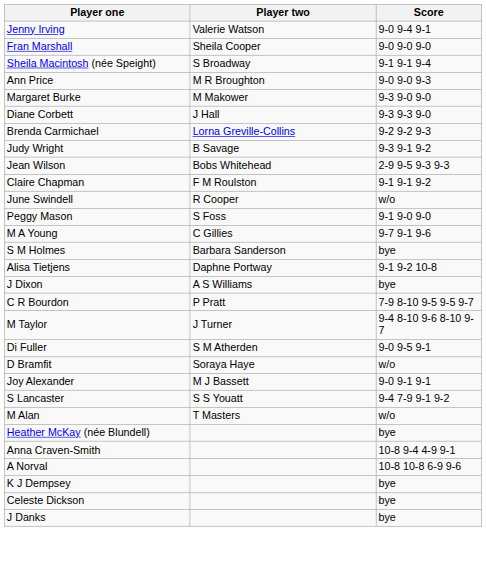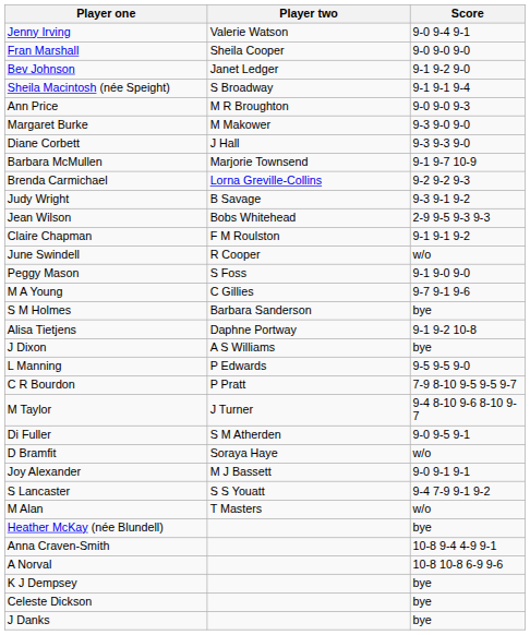 <table class="wikitable">
 <tr>
 <th width=270>Player one</th>
 <th width=270>Player two</th>
 <th width=150>Score</th>
 </tr>
 <tr>
 <td><a href='#'>Jenny Irving</a></td>
 <td>Valerie Watson</td>
 <td>9-0 9-4 9-1</td>
 </tr>
 <tr>
 <td><a href='#'>Fran Marshall</a></td>
 <td>Sheila Cooper</td>
 <td>9-0 9-0 9-0</td>
+</tr>
+<tr>
+<td><a href='#'>Bev Johnson</a></td>
+<td>Janet Ledger</td>
+<td>9-1 9-2 9-0</td>
 </tr>
 <tr>
 <td> <a href='#'>Sheila Macintosh</a> (née Speight)</td>
 <td>S Broadway</td>
 <td>9-1 9-1 9-4</td>
 </tr>
 <tr>
 <td>Ann Price</td>
 <td>M R Broughton</td>
 <td>9-0 9-0 9-3</td>
 </tr>
 <tr>
 <td>Margaret Burke</td>
 <td>M Makower</td>
 <td>9-3 9-0 9-0</td>
 </tr>
 <tr>
 <td>Diane Corbett</td>
 <td>J Hall</td>
 <td>9-3 9-3 9-0</td>
+</tr>
+<tr>
+<td>Barbara McMullen</td>
+<td>Marjorie Townsend</td>
+<td>9-1 9-7 10-9</td>
 </tr>
 <tr>
 <td>Brenda Carmichael</td>
 <td><a href='#'>Lorna Greville-Collins</a></td>
 <td>9-2 9-2 9-3</td>
 </tr>
 <tr>
 <td>Judy Wright</td>
 <td>B Savage</td>
 <td>9-3 9-1 9-2</td>
 </tr>
 <tr>
 <td>Jean Wilson</td>
 <td>Bobs Whitehead</td>
 <td>2-9 9-5 9-3 9-3</td>
 </tr>
 <tr>
 <td>Claire Chapman</td>
 <td>F M Roulston</td>
 <td>9-1 9-1 9-2</td>
 </tr>
 <tr>
 <td>June Swindell</td>
 <td>R Cooper</td>
 <td>w/o</td>
 </tr>
 <tr>
 <td>Peggy Mason</td>
 <td>S Foss</td>
 <td>9-1 9-0 9-0</td>
 </tr>
 <tr>
 <td>M A Young</td>
 <td>C Gillies</td>
 <td>9-7 9-1 9-6</td>
 </tr>
 <tr>
 <td>S M Holmes</td>
 <td>Barbara Sanderson</td>
 <td>bye</td>
 </tr>
 <tr>
 <td>Alisa Tietjens</td>
 <td>Daphne Portway</td>
 <td>9-1 9-2 10-8</td>
 </tr>
 <tr>
 <td>J Dixon</td>
 <td>A S Williams</td>
 <td>bye</td>
+</tr>
+<tr>
+<td>L Manning</td>
+<td>P Edwards</td>
+<td>9-5 9-5 9-0</td>
 </tr>
 <tr>
 <td>C R Bourdon</td>
 <td>P Pratt</td>
 <td>7-9 8-10 9-5 9-5 9-7</td>
 </tr>
 <tr>
 <td>M Taylor</td>
 <td>J Turner</td>
 <td>9-4 8-10 9-6 8-10 9-7</td>
 </tr>
 <tr>
 <td>Di Fuller</td>
 <td>S M Atherden</td>
 <td>9-0 9-5 9-1</td>
 </tr>
 <tr>
 <td>D Bramfit</td>
 <td>Soraya Haye</td>
 <td>w/o</td>
 </tr>
 <tr>
 <td>Joy Alexander</td>
 <td>M J Bassett</td>
 <td>9-0 9-1 9-1</td>
 </tr>
 <tr>
 <td>S Lancaster</td>
 <td>S S Youatt</td>
 <td>9-4 7-9 9-1 9-2</td>
 </tr>
 <tr>
 <td>M Alan</td>
 <td>T Masters</td>
 <td>w/o</td>
 </tr>
 <tr>
 <td><a href='#'>Heather McKay</a> (née Blundell)</td>
 <td></td>
 <td>bye</td>
 </tr>
 <tr>
 <td>Anna Craven-Smith</td>
 <td></td>
 <td>10-8 9-4 4-9 9-1</td>
 </tr>
 <tr>
 <td>A Norval</td>
 <td></td>
 <td>10-8 10-8 6-9 9-6</td>
 </tr>
 <tr>
 <td>K J Dempsey</td>
 <td></td>
 <td>bye</td>
 </tr>
 <tr>
 <td>Celeste Dickson</td>
 <td></td>
 <td>bye</td>
 </tr>
 <tr>
 <td>J Danks</td>
 <td></td>
 <td>bye</td>
 </tr>
 </table>
